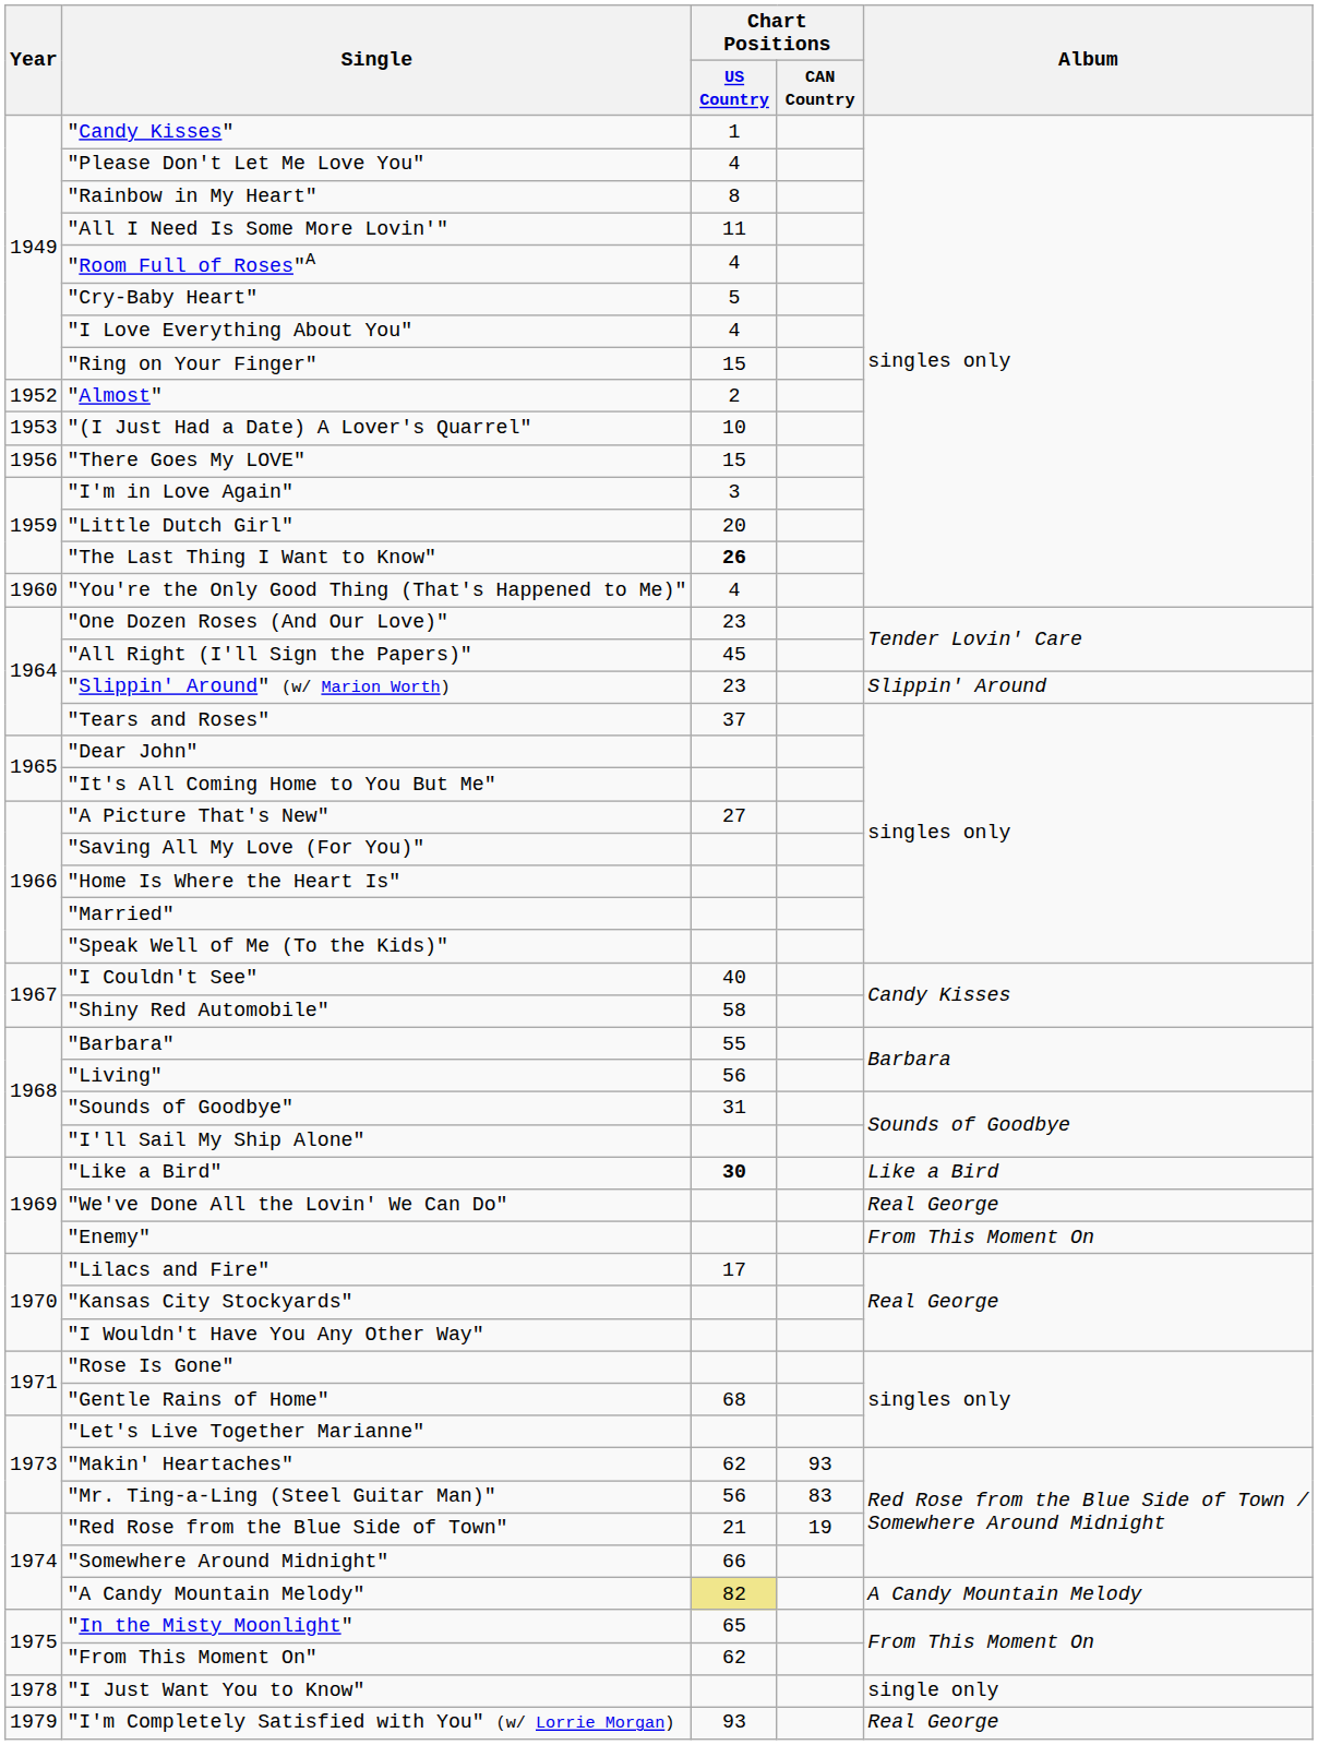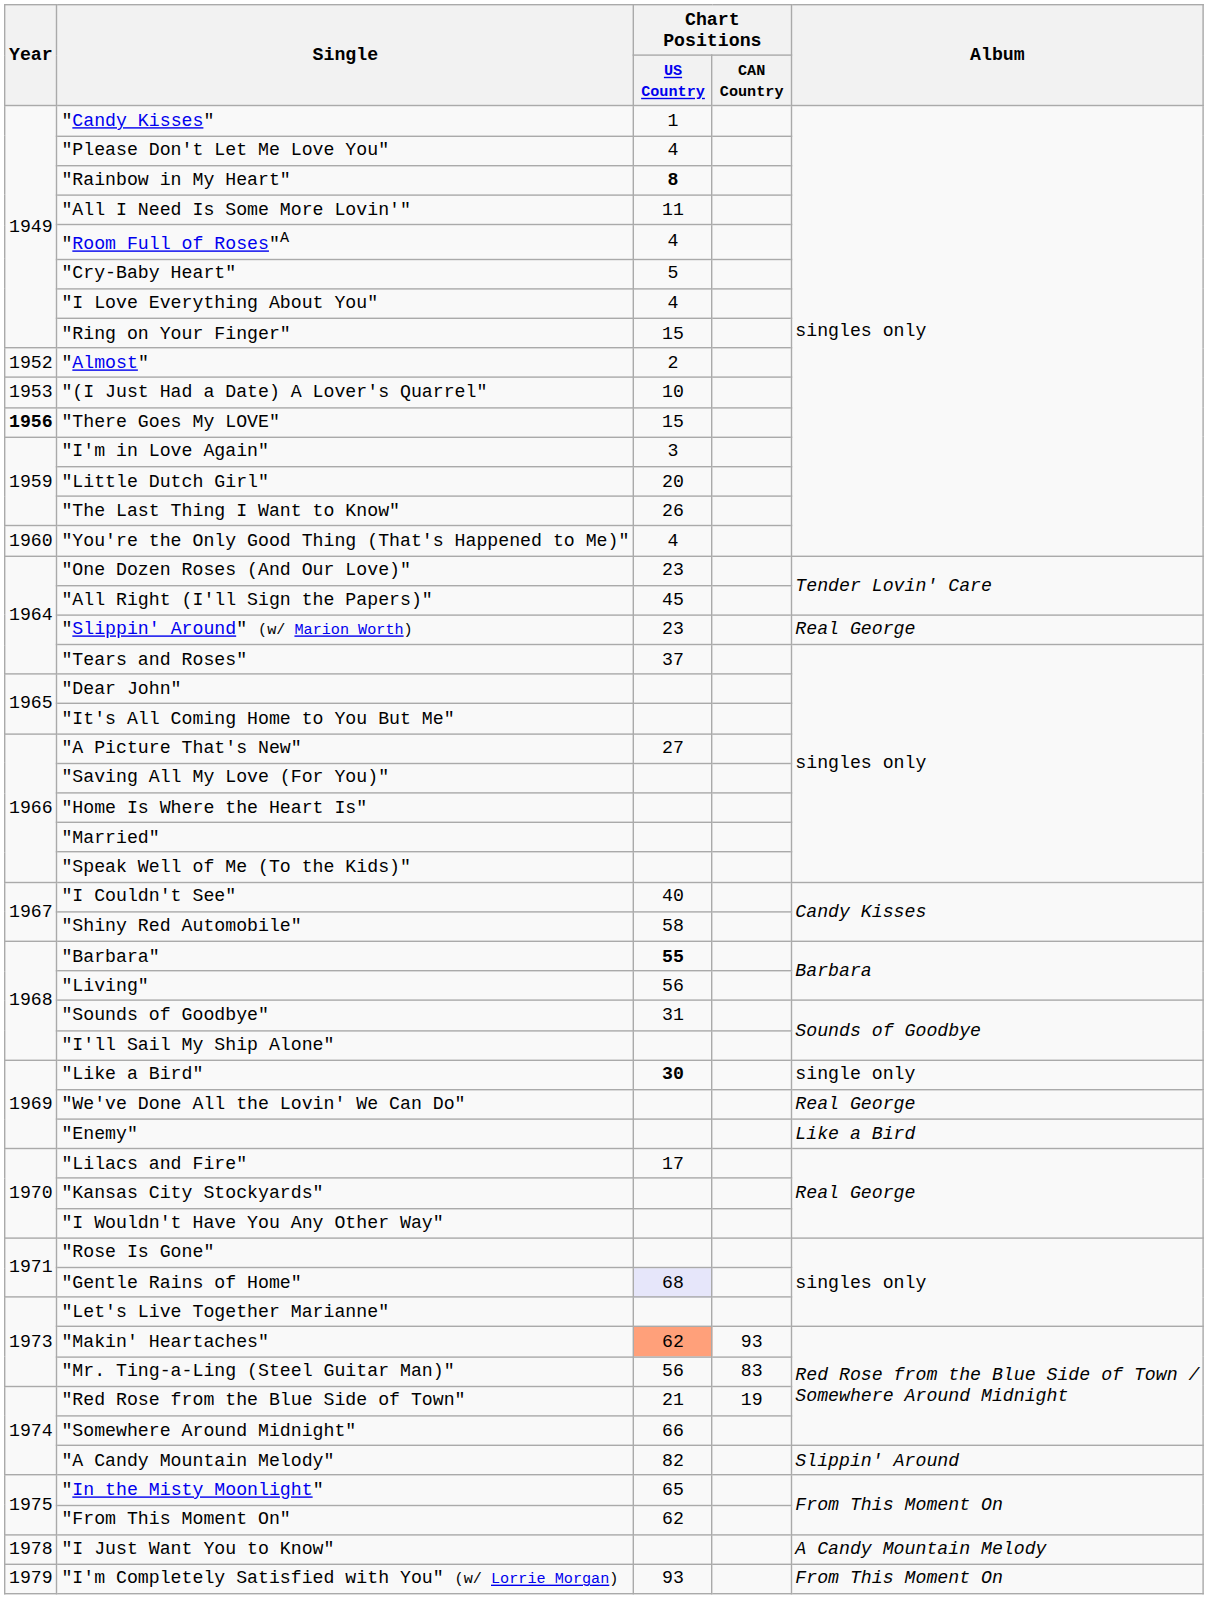 <table class="wikitable">
 <tr>
 <th rowspan="2">Year</th>
 <th rowspan="2">Single</th>
 <th colspan="2">Chart Positions</th>
 <th rowspan="2">Album</th>
 </tr>
 <tr>
 <th width="50"><small><a href='#'>US Country</a></small></th>
 <th width="50"><small>CAN Country</small></th>
 </tr>
 <tr>
 <td rowspan="8">1949</td>
 <td>"<a href='#'>Candy Kisses</a>"</td>
 <td align="center">1</td>
 <td></td>
 <td rowspan="15">singles only</td>
 </tr>
 <tr>
 <td>"Please Don't Let Me Love You"</td>
 <td align="center">4</td>
 <td></td>
 </tr>
 <tr>
 <td>"Rainbow in My Heart"</td>
-<td align="center">8</td>
+<td align="center"><strong>8</strong></td>
 <td></td>
 </tr>
 <tr>
 <td>"All I Need Is Some More Lovin'"</td>
 <td align="center">11</td>
 <td></td>
 </tr>
 <tr>
 <td>"<a href='#'>Room Full of Roses</a>"<sup>A</sup></td>
 <td align="center">4</td>
 <td></td>
 </tr>
 <tr>
 <td>"Cry-Baby Heart"</td>
 <td align="center">5</td>
 <td></td>
 </tr>
 <tr>
 <td>"I Love Everything About You"</td>
 <td align="center">4</td>
 <td></td>
 </tr>
 <tr>
 <td>"Ring on Your Finger"</td>
 <td align="center">15</td>
 <td></td>
 </tr>
 <tr>
 <td>1952</td>
 <td>"<a href='#'>Almost</a>"</td>
 <td align="center">2</td>
 <td></td>
 </tr>
 <tr>
 <td>1953</td>
 <td>"(I Just Had a Date) A Lover's Quarrel"</td>
 <td align="center">10</td>
 <td></td>
 </tr>
 <tr>
-<td>1956</td>
+<td><strong>1956</strong></td>
 <td>"There Goes My LOVE"</td>
 <td align="center">15</td>
 <td></td>
 </tr>
 <tr>
 <td rowspan="3">1959</td>
 <td>"I'm in Love Again"</td>
 <td align="center">3</td>
 <td></td>
 </tr>
 <tr>
 <td>"Little Dutch Girl"</td>
 <td align="center">20</td>
 <td></td>
 </tr>
 <tr>
 <td>"The Last Thing I Want to Know"</td>
-<td align="center"><strong>26</strong></td>
+<td align="center">26</td>
 <td></td>
 </tr>
 <tr>
 <td>1960</td>
 <td>"You're the Only Good Thing (That's Happened to Me)"</td>
 <td align="center">4</td>
 <td></td>
 </tr>
 <tr>
 <td rowspan="4">1964</td>
 <td>"One Dozen Roses (And Our Love)"</td>
 <td align="center">23</td>
 <td></td>
 <td rowspan="2"><em>Tender Lovin' Care</em></td>
 </tr>
 <tr>
 <td>"All Right (I'll Sign the Papers)"</td>
 <td align="center">45</td>
 <td></td>
 </tr>
 <tr>
 <td>"<a href='#'>Slippin' Around</a>" <small>(w/ <a href='#'>Marion Worth</a>)</small></td>
 <td align="center">23</td>
 <td></td>
-<td><em>Slippin' Around</em></td>
+<td><em>Real George</em></td>
 </tr>
 <tr>
 <td>"Tears and Roses"</td>
 <td align="center">37</td>
 <td></td>
 <td rowspan="8">singles only</td>
 </tr>
 <tr>
 <td rowspan="2">1965</td>
 <td>"Dear John"</td>
 <td></td>
 <td></td>
 </tr>
 <tr>
 <td>"It's All Coming Home to You But Me"</td>
 <td></td>
 <td></td>
 </tr>
 <tr>
 <td rowspan="5">1966</td>
 <td>"A Picture That's New"</td>
 <td align="center">27</td>
 <td></td>
 </tr>
 <tr>
 <td>"Saving All My Love (For You)"</td>
 <td></td>
 <td></td>
 </tr>
 <tr>
 <td>"Home Is Where the Heart Is"</td>
 <td></td>
 <td></td>
 </tr>
 <tr>
 <td>"Married"</td>
 <td></td>
 <td></td>
 </tr>
 <tr>
 <td>"Speak Well of Me (To the Kids)"</td>
 <td></td>
 <td></td>
 </tr>
 <tr>
 <td rowspan="2">1967</td>
 <td>"I Couldn't See"</td>
 <td align="center">40</td>
 <td></td>
 <td rowspan="2"><em>Candy Kisses</em></td>
 </tr>
 <tr>
 <td>"Shiny Red Automobile"</td>
 <td align="center">58</td>
 <td></td>
 </tr>
 <tr>
 <td rowspan="4">1968</td>
 <td>"Barbara"</td>
-<td align="center">55</td>
+<td align="center"><strong>55</strong></td>
 <td></td>
 <td rowspan="2"><em>Barbara</em></td>
 </tr>
 <tr>
 <td>"Living"</td>
 <td align="center">56</td>
 <td></td>
 </tr>
 <tr>
 <td>"Sounds of Goodbye"</td>
 <td align="center">31</td>
 <td></td>
 <td rowspan="2"><em>Sounds of Goodbye</em></td>
 </tr>
 <tr>
 <td>"I'll Sail My Ship Alone"</td>
 <td></td>
 <td></td>
 </tr>
 <tr>
 <td rowspan="3">1969</td>
 <td>"Like a Bird"</td>
 <td align="center"><strong>30</strong></td>
 <td></td>
-<td><em>Like a Bird</em></td>
+<td>single only</td>
 </tr>
 <tr>
 <td>"We've Done All the Lovin' We Can Do"</td>
 <td></td>
 <td></td>
 <td><em>Real George</em></td>
 </tr>
 <tr>
 <td>"Enemy"</td>
 <td></td>
 <td></td>
-<td><em>From This Moment On</em></td>
+<td><em>Like a Bird</em></td>
 </tr>
 <tr>
 <td rowspan="3">1970</td>
 <td>"Lilacs and Fire"</td>
 <td align="center">17</td>
 <td></td>
 <td rowspan="3"><em>Real George</em></td>
 </tr>
 <tr>
 <td>"Kansas City Stockyards"</td>
 <td></td>
 <td></td>
 </tr>
 <tr>
 <td>"I Wouldn't Have You Any Other Way"</td>
 <td></td>
 <td></td>
 </tr>
 <tr>
 <td rowspan="2">1971</td>
 <td>"Rose Is Gone"</td>
 <td></td>
 <td></td>
 <td rowspan="3">singles only</td>
 </tr>
 <tr>
 <td>"Gentle Rains of Home"</td>
-<td align="center">68</td>
+<td align="center" style="background: lavender;">68</td>
 <td></td>
 </tr>
 <tr>
 <td rowspan="3">1973</td>
 <td>"Let's Live Together Marianne"</td>
 <td></td>
 <td></td>
 </tr>
 <tr>
 <td>"Makin' Heartaches"</td>
-<td align="center">62</td>
+<td align="center" style="background: lightsalmon;">62</td>
 <td align="center">93</td>
 <td rowspan="4"><em>Red Rose from the Blue Side of Town /<br>Somewhere Around Midnight</em></td>
 </tr>
 <tr>
 <td>"Mr. Ting-a-Ling (Steel Guitar Man)"</td>
 <td align="center">56</td>
 <td align="center">83</td>
 </tr>
 <tr>
 <td rowspan="3">1974</td>
 <td>"Red Rose from the Blue Side of Town"</td>
 <td align="center">21</td>
 <td align="center">19</td>
 </tr>
 <tr>
 <td>"Somewhere Around Midnight"</td>
 <td align="center">66</td>
 <td></td>
 </tr>
 <tr>
 <td>"A Candy Mountain Melody"</td>
-<td align="center" style="background: khaki;">82</td>
+<td align="center">82</td>
 <td></td>
-<td><em>A Candy Mountain Melody</em></td>
+<td><em>Slippin' Around</em></td>
 </tr>
 <tr>
 <td rowspan="2">1975</td>
 <td>"<a href='#'>In the Misty Moonlight</a>"</td>
 <td align="center">65</td>
 <td></td>
 <td rowspan="2"><em>From This Moment On</em></td>
 </tr>
 <tr>
 <td>"From This Moment On"</td>
 <td align="center">62</td>
 <td></td>
 </tr>
 <tr>
 <td>1978</td>
 <td>"I Just Want You to Know"</td>
 <td></td>
 <td></td>
-<td>single only</td>
+<td><em>A Candy Mountain Melody</em></td>
 </tr>
 <tr>
 <td>1979</td>
 <td>"I'm Completely Satisfied with You" <small>(w/ <a href='#'>Lorrie Morgan</a>)</small></td>
 <td align="center">93</td>
 <td></td>
-<td><em>Real George</em></td>
+<td><em>From This Moment On</em></td>
 </tr>
 </table>
